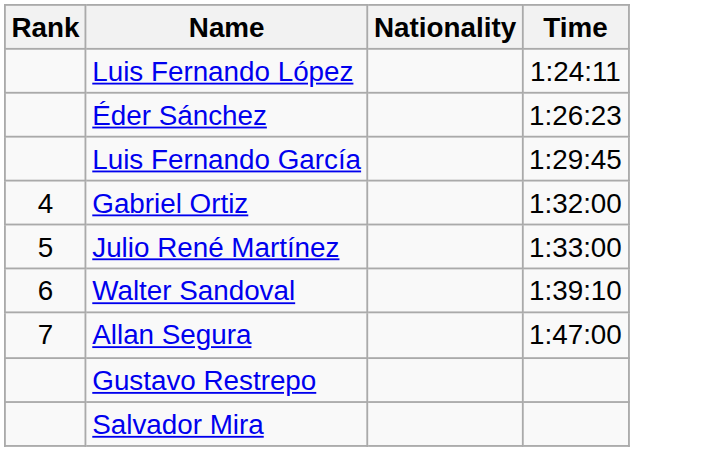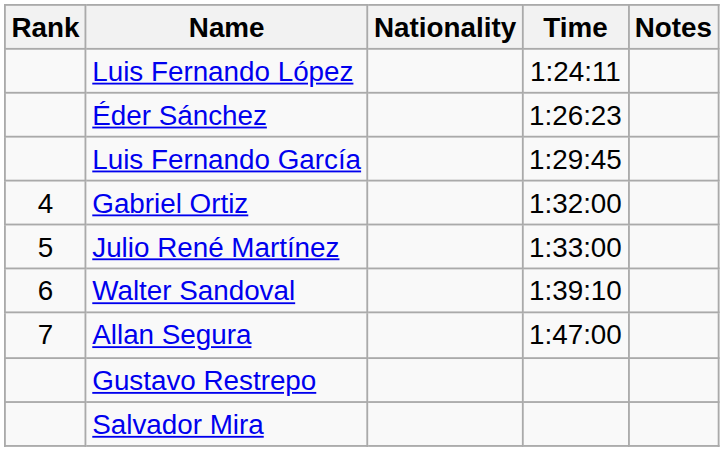 <table class="wikitable sortable" style="text-align:center;font-size:95%">
 <tr>
 <th>Rank</th>
 <th>Name</th>
 <th>Nationality</th>
 <th>Time</th>
+<th>Notes</th>
 </tr>
 <tr>
 <td></td>
 <td align=left><a href='#'>Luis Fernando López</a></td>
 <td align=left></td>
 <td>1:24:11</td>
+<td></td>
 </tr>
 <tr>
 <td></td>
 <td align=left><a href='#'>Éder Sánchez</a></td>
 <td align=left></td>
 <td>1:26:23</td>
+<td></td>
 </tr>
 <tr>
 <td></td>
 <td align=left><a href='#'>Luis Fernando García</a></td>
 <td align=left></td>
 <td>1:29:45</td>
+<td></td>
 </tr>
 <tr>
 <td>4</td>
 <td align=left><a href='#'>Gabriel Ortiz</a></td>
 <td align=left></td>
 <td>1:32:00</td>
+<td></td>
 </tr>
 <tr>
 <td>5</td>
 <td align=left><a href='#'>Julio René Martínez</a></td>
 <td align=left></td>
 <td>1:33:00</td>
+<td></td>
 </tr>
 <tr>
 <td>6</td>
 <td align=left><a href='#'>Walter Sandoval</a></td>
 <td align=left></td>
 <td>1:39:10</td>
+<td></td>
 </tr>
 <tr>
 <td>7</td>
 <td align=left><a href='#'>Allan Segura</a></td>
 <td align=left></td>
 <td>1:47:00</td>
+<td></td>
 </tr>
 <tr>
 <td></td>
 <td align=left><a href='#'>Gustavo Restrepo</a></td>
 <td align=left></td>
+<td></td>
 <td></td>
 </tr>
 <tr>
 <td></td>
 <td align=left><a href='#'>Salvador Mira</a></td>
 <td align=left></td>
 <td></td>
+<td></td>
 </tr>
 </table>
